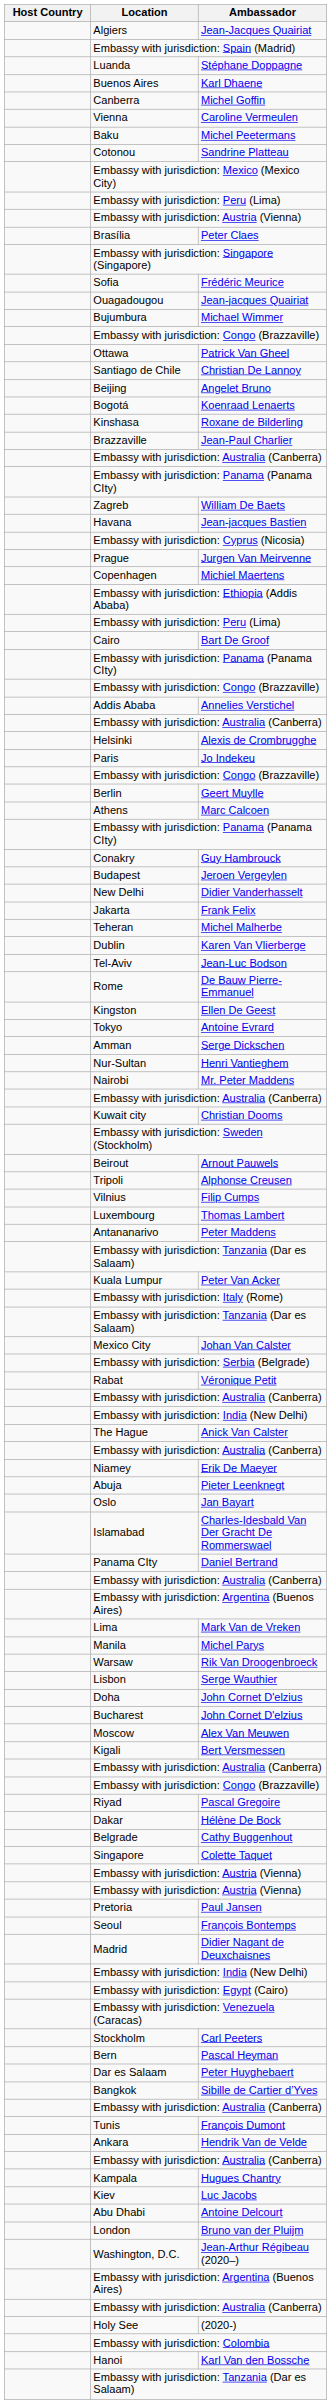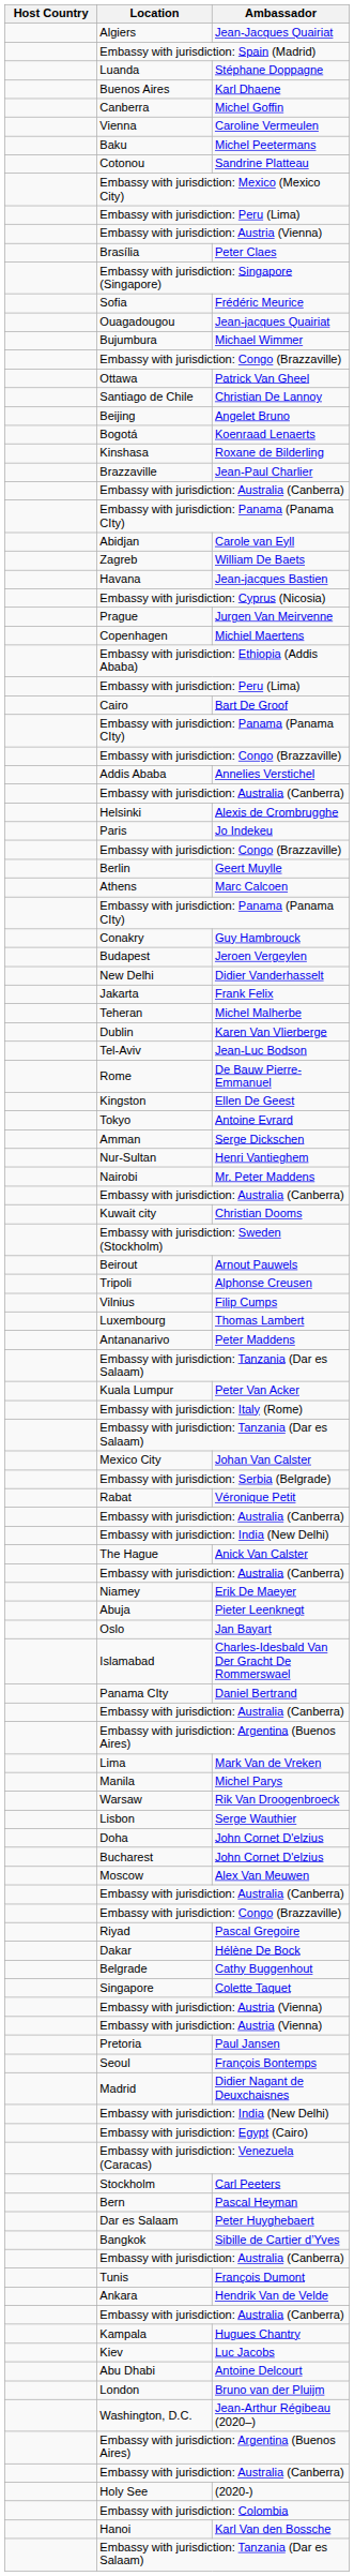 <table class="wikitable" width=75%>
 <tr>
 <th width="300">Host Country</th>
 <th width="300">Location</th>
 <th width="400">Ambassador</th>
 </tr>
 <tr>
 <td></td>
 <td>Algiers</td>
 <td><a href='#'>Jean-Jacques Quairiat</a></td>
 </tr>
 <tr>
 <td></td>
 <td colspan="2">Embassy with jurisdiction: <a href='#'>Spain</a> (Madrid)</td>
 </tr>
 <tr>
 <td></td>
 <td>Luanda</td>
 <td><a href='#'>Stéphane Doppagne</a></td>
 </tr>
 <tr>
 <td></td>
 <td>Buenos Aires</td>
 <td><a href='#'>Karl Dhaene</a></td>
 </tr>
 <tr>
 <td></td>
 <td>Canberra</td>
 <td><a href='#'>Michel Goffin</a></td>
 </tr>
 <tr>
 <td></td>
 <td>Vienna</td>
 <td><a href='#'>Caroline Vermeulen</a></td>
 </tr>
 <tr>
 <td></td>
 <td>Baku</td>
 <td><a href='#'>Michel Peetermans</a></td>
 </tr>
 <tr>
 <td></td>
 <td>Cotonou</td>
 <td><a href='#'>Sandrine Platteau</a></td>
 </tr>
 <tr>
 <td></td>
 <td colspan="2">Embassy with jurisdiction: <a href='#'>Mexico</a> (Mexico City)</td>
 </tr>
 <tr>
 <td></td>
 <td colspan="2">Embassy with jurisdiction: <a href='#'>Peru</a> (Lima)</td>
 </tr>
 <tr>
 <td></td>
 <td colspan="2">Embassy with jurisdiction: <a href='#'>Austria</a> (Vienna)</td>
 </tr>
 <tr>
 <td></td>
 <td>Brasília</td>
 <td><a href='#'>Peter Claes</a></td>
 </tr>
 <tr>
 <td></td>
 <td colspan="2">Embassy with jurisdiction: <a href='#'>Singapore</a> (Singapore)</td>
 </tr>
 <tr>
 <td></td>
 <td>Sofia</td>
 <td><a href='#'>Frédéric Meurice</a></td>
 </tr>
 <tr>
 <td></td>
 <td>Ouagadougou</td>
 <td><a href='#'>Jean-jacques Quairiat</a></td>
 </tr>
 <tr>
 <td></td>
 <td>Bujumbura</td>
 <td><a href='#'>Michael Wimmer</a></td>
 </tr>
 <tr>
 <td></td>
 <td colspan="2">Embassy with jurisdiction: <a href='#'>Congo</a> (Brazzaville)</td>
 </tr>
 <tr>
 <td></td>
 <td>Ottawa</td>
 <td><a href='#'>Patrick Van Gheel</a></td>
 </tr>
 <tr>
 <td></td>
 <td>Santiago de Chile</td>
 <td><a href='#'>Christian De Lannoy</a></td>
 </tr>
 <tr>
 <td></td>
 <td>Beijing</td>
 <td><a href='#'>Angelet Bruno</a></td>
 </tr>
 <tr>
 <td></td>
 <td>Bogotá</td>
 <td><a href='#'>Koenraad Lenaerts</a></td>
 </tr>
 <tr>
 <td></td>
 <td>Kinshasa</td>
 <td><a href='#'>Roxane de Bilderling</a></td>
 </tr>
 <tr>
 <td></td>
 <td>Brazzaville</td>
 <td><a href='#'>Jean-Paul Charlier</a></td>
 </tr>
 <tr>
 <td></td>
 <td colspan="2">Embassy with jurisdiction: <a href='#'>Australia</a> (Canberra)</td>
 </tr>
 <tr>
 <td></td>
 <td colspan="2">Embassy with jurisdiction: <a href='#'>Panama</a> (Panama CIty)</td>
+</tr>
+<tr>
+<td></td>
+<td>Abidjan</td>
+<td><a href='#'>Carole van Eyll</a></td>
 </tr>
 <tr>
 <td></td>
 <td>Zagreb</td>
 <td><a href='#'>William De Baets</a></td>
 </tr>
 <tr>
 <td></td>
 <td>Havana</td>
 <td><a href='#'>Jean-jacques Bastien</a></td>
 </tr>
 <tr>
 <td></td>
 <td colspan="2">Embassy with jurisdiction: <a href='#'>Cyprus</a> (Nicosia)</td>
 </tr>
 <tr>
 <td></td>
 <td>Prague</td>
 <td><a href='#'>Jurgen Van Meirvenne</a></td>
 </tr>
 <tr>
 <td></td>
 <td>Copenhagen</td>
 <td><a href='#'>Michiel Maertens</a></td>
 </tr>
 <tr>
 <td></td>
 <td colspan="2">Embassy with jurisdiction: <a href='#'>Ethiopia</a> (Addis Ababa)</td>
 </tr>
 <tr>
 <td></td>
 <td colspan="2">Embassy with jurisdiction: <a href='#'>Peru</a> (Lima)</td>
 </tr>
 <tr>
 <td></td>
 <td>Cairo</td>
 <td><a href='#'>Bart De Groof</a></td>
 </tr>
 <tr>
 <td></td>
 <td colspan="2">Embassy with jurisdiction: <a href='#'>Panama</a> (Panama CIty)</td>
 </tr>
 <tr>
 <td></td>
 <td colspan="2">Embassy with jurisdiction: <a href='#'>Congo</a> (Brazzaville)</td>
 </tr>
 <tr>
 <td></td>
 <td>Addis Ababa</td>
 <td><a href='#'>Annelies Verstichel</a></td>
 </tr>
 <tr>
 <td></td>
 <td colspan="2">Embassy with jurisdiction: <a href='#'>Australia</a> (Canberra)</td>
 </tr>
 <tr>
 <td></td>
 <td>Helsinki</td>
 <td><a href='#'>Alexis de Crombrugghe</a></td>
 </tr>
 <tr>
 <td></td>
 <td>Paris</td>
 <td><a href='#'>Jo Indekeu</a></td>
 </tr>
 <tr>
 <td></td>
 <td colspan="2">Embassy with jurisdiction: <a href='#'>Congo</a> (Brazzaville)</td>
 </tr>
 <tr>
 <td></td>
 <td>Berlin</td>
 <td><a href='#'>Geert Muylle</a></td>
 </tr>
 <tr>
 <td></td>
 <td>Athens</td>
 <td><a href='#'>Marc Calcoen</a></td>
 </tr>
 <tr>
 <td></td>
 <td colspan="2">Embassy with jurisdiction: <a href='#'>Panama</a> (Panama CIty)</td>
 </tr>
 <tr>
 <td></td>
 <td>Conakry</td>
 <td><a href='#'>Guy Hambrouck</a></td>
 </tr>
 <tr>
 <td></td>
 <td>Budapest</td>
 <td><a href='#'>Jeroen Vergeylen</a></td>
 </tr>
 <tr>
 <td></td>
 <td>New Delhi</td>
 <td><a href='#'>Didier Vanderhasselt</a></td>
 </tr>
 <tr>
 <td></td>
 <td>Jakarta</td>
 <td><a href='#'>Frank Felix</a></td>
 </tr>
 <tr>
 <td></td>
 <td>Teheran</td>
 <td><a href='#'>Michel Malherbe</a></td>
 </tr>
 <tr>
 <td></td>
 <td>Dublin</td>
 <td><a href='#'>Karen Van Vlierberge</a></td>
 </tr>
 <tr>
 <td></td>
 <td>Tel-Aviv</td>
 <td><a href='#'>Jean-Luc Bodson</a></td>
 </tr>
 <tr>
 <td></td>
 <td>Rome</td>
 <td><a href='#'>De Bauw Pierre-Emmanuel</a></td>
 </tr>
 <tr>
 <td></td>
 <td>Kingston</td>
 <td><a href='#'>Ellen De Geest</a></td>
 </tr>
 <tr>
 <td></td>
 <td>Tokyo</td>
 <td><a href='#'>Antoine Evrard</a></td>
 </tr>
 <tr>
 <td></td>
 <td>Amman</td>
 <td><a href='#'>Serge Dickschen</a></td>
 </tr>
 <tr>
 <td></td>
 <td>Nur-Sultan</td>
 <td><a href='#'>Henri Vantieghem</a></td>
 </tr>
 <tr>
 <td></td>
 <td>Nairobi</td>
 <td><a href='#'>Mr. Peter Maddens</a></td>
 </tr>
 <tr>
 <td></td>
 <td colspan="2">Embassy with jurisdiction: <a href='#'>Australia</a> (Canberra)</td>
 </tr>
 <tr>
 <td></td>
 <td>Kuwait city</td>
 <td><a href='#'>Christian Dooms</a></td>
 </tr>
 <tr>
 <td></td>
 <td colspan="2">Embassy with jurisdiction: <a href='#'>Sweden</a> (Stockholm)</td>
 </tr>
 <tr>
 <td></td>
 <td>Beirout</td>
 <td><a href='#'>Arnout Pauwels</a></td>
 </tr>
 <tr>
 <td></td>
 <td>Tripoli</td>
 <td><a href='#'>Alphonse Creusen</a></td>
 </tr>
 <tr>
 <td></td>
 <td>Vilnius</td>
 <td><a href='#'>Filip Cumps</a></td>
 </tr>
 <tr>
 <td></td>
 <td>Luxembourg</td>
 <td><a href='#'>Thomas Lambert</a></td>
 </tr>
 <tr>
 <td></td>
 <td>Antananarivo</td>
 <td><a href='#'>Peter Maddens</a></td>
 </tr>
 <tr>
 <td></td>
 <td colspan="2">Embassy with jurisdiction: <a href='#'>Tanzania</a> (Dar es Salaam)</td>
 </tr>
 <tr>
 <td></td>
 <td>Kuala Lumpur</td>
 <td><a href='#'>Peter Van Acker</a></td>
 </tr>
 <tr>
 <td></td>
 <td colspan="2">Embassy with jurisdiction: <a href='#'>Italy</a> (Rome)</td>
 </tr>
 <tr>
 <td></td>
 <td colspan="2">Embassy with jurisdiction: <a href='#'>Tanzania</a> (Dar es Salaam)</td>
 </tr>
 <tr>
 <td></td>
 <td>Mexico City</td>
 <td><a href='#'>Johan Van Calster</a></td>
 </tr>
 <tr>
 <td></td>
 <td colspan="2">Embassy with jurisdiction: <a href='#'>Serbia</a> (Belgrade)</td>
 </tr>
 <tr>
 <td></td>
 <td>Rabat</td>
 <td><a href='#'>Véronique Petit</a></td>
 </tr>
 <tr>
 <td></td>
 <td colspan="2">Embassy with jurisdiction: <a href='#'>Australia</a> (Canberra)</td>
 </tr>
 <tr>
 <td></td>
 <td colspan="2">Embassy with jurisdiction: <a href='#'>India</a> (New Delhi)</td>
 </tr>
 <tr>
 <td></td>
 <td>The Hague</td>
 <td><a href='#'>Anick Van Calster</a></td>
 </tr>
 <tr>
 <td></td>
 <td colspan="2">Embassy with jurisdiction: <a href='#'>Australia</a> (Canberra)</td>
 </tr>
 <tr>
 <td></td>
 <td>Niamey</td>
 <td><a href='#'>Erik De Maeyer</a></td>
 </tr>
 <tr>
 <td></td>
 <td>Abuja</td>
 <td><a href='#'>Pieter Leenknegt</a></td>
 </tr>
 <tr>
 <td></td>
 <td>Oslo</td>
 <td><a href='#'>Jan Bayart</a></td>
 </tr>
 <tr>
 <td></td>
 <td>Islamabad</td>
 <td><a href='#'>Charles-Idesbald Van Der Gracht De Rommerswael</a></td>
 </tr>
 <tr>
 <td></td>
 <td>Panama CIty</td>
 <td><a href='#'>Daniel Bertrand</a></td>
 </tr>
 <tr>
 <td></td>
 <td colspan="2">Embassy with jurisdiction: <a href='#'>Australia</a> (Canberra)</td>
 </tr>
 <tr>
 <td></td>
 <td colspan="2">Embassy with jurisdiction: <a href='#'>Argentina</a> (Buenos Aires)</td>
 </tr>
 <tr>
 <td></td>
 <td>Lima</td>
 <td><a href='#'>Mark Van de Vreken</a></td>
 </tr>
 <tr>
 <td></td>
 <td>Manila</td>
 <td><a href='#'>Michel Parys</a></td>
 </tr>
 <tr>
 <td></td>
 <td>Warsaw</td>
 <td><a href='#'>Rik Van Droogenbroeck</a></td>
 </tr>
 <tr>
 <td></td>
 <td>Lisbon</td>
 <td><a href='#'>Serge Wauthier</a></td>
 </tr>
 <tr>
 <td></td>
 <td>Doha</td>
 <td><a href='#'>John Cornet D'elzius</a></td>
 </tr>
 <tr>
 <td></td>
 <td>Bucharest</td>
 <td><a href='#'>John Cornet D'elzius</a></td>
 </tr>
 <tr>
 <td></td>
 <td>Moscow</td>
 <td><a href='#'>Alex Van Meuwen</a></td>
 </tr>
 <tr>
 <td></td>
-<td>Kigali</td>
-<td><a href='#'>Bert Versmessen</a></td>
-</tr>
-<tr>
-<td></td>
 <td colspan="2">Embassy with jurisdiction: <a href='#'>Australia</a> (Canberra)</td>
 </tr>
 <tr>
 <td></td>
 <td colspan="2">Embassy with jurisdiction: <a href='#'>Congo</a> (Brazzaville)</td>
 </tr>
 <tr>
 <td></td>
 <td>Riyad</td>
 <td><a href='#'>Pascal Gregoire</a></td>
 </tr>
 <tr>
 <td></td>
 <td>Dakar</td>
 <td><a href='#'>Hélène De Bock</a></td>
 </tr>
 <tr>
 <td></td>
 <td>Belgrade</td>
 <td><a href='#'>Cathy Buggenhout</a></td>
 </tr>
 <tr>
 <td></td>
 <td>Singapore</td>
 <td><a href='#'>Colette Taquet</a></td>
 </tr>
 <tr>
 <td></td>
 <td colspan="2">Embassy with jurisdiction: <a href='#'>Austria</a> (Vienna)</td>
 </tr>
 <tr>
 <td></td>
 <td colspan="2">Embassy with jurisdiction: <a href='#'>Austria</a> (Vienna)</td>
 </tr>
 <tr>
 <td></td>
 <td>Pretoria</td>
 <td><a href='#'>Paul Jansen</a></td>
 </tr>
 <tr>
 <td></td>
 <td>Seoul</td>
 <td><a href='#'>François Bontemps</a></td>
 </tr>
 <tr>
 <td></td>
 <td>Madrid</td>
 <td><a href='#'>Didier Nagant de Deuxchaisnes</a></td>
 </tr>
 <tr>
 <td></td>
 <td colspan="2">Embassy with jurisdiction: <a href='#'>India</a> (New Delhi)</td>
 </tr>
 <tr>
 <td></td>
 <td colspan="2">Embassy with jurisdiction: <a href='#'>Egypt</a> (Cairo)</td>
 </tr>
 <tr>
 <td></td>
 <td colspan="2">Embassy with jurisdiction: <a href='#'>Venezuela</a> (Caracas)</td>
 </tr>
 <tr>
 <td></td>
 <td>Stockholm</td>
 <td><a href='#'>Carl Peeters</a></td>
 </tr>
 <tr>
 <td></td>
 <td>Bern</td>
 <td><a href='#'>Pascal Heyman</a></td>
 </tr>
 <tr>
 <td></td>
 <td>Dar es Salaam</td>
 <td><a href='#'>Peter Huyghebaert</a></td>
 </tr>
 <tr>
 <td></td>
 <td>Bangkok</td>
 <td><a href='#'>Sibille de Cartier d’Yves</a></td>
 </tr>
 <tr>
 <td></td>
 <td colspan="2">Embassy with jurisdiction: <a href='#'>Australia</a> (Canberra)</td>
 </tr>
 <tr>
 <td></td>
 <td>Tunis</td>
 <td><a href='#'>François Dumont</a></td>
 </tr>
 <tr>
 <td></td>
 <td>Ankara</td>
 <td><a href='#'>Hendrik Van de Velde</a></td>
 </tr>
 <tr>
 <td></td>
 <td colspan="2">Embassy with jurisdiction: <a href='#'>Australia</a> (Canberra)</td>
 </tr>
 <tr>
 <td></td>
 <td>Kampala</td>
 <td><a href='#'>Hugues Chantry</a></td>
 </tr>
 <tr>
 <td></td>
 <td>Kiev</td>
 <td><a href='#'>Luc Jacobs</a></td>
 </tr>
 <tr>
 <td></td>
 <td>Abu Dhabi</td>
 <td><a href='#'>Antoine Delcourt</a></td>
 </tr>
 <tr>
 <td></td>
 <td>London</td>
 <td><a href='#'>Bruno van der Pluijm</a></td>
 </tr>
 <tr>
 <td></td>
 <td>Washington, D.C.</td>
 <td><a href='#'>Jean-Arthur Régibeau</a> (2020–)</td>
 </tr>
 <tr>
 <td></td>
 <td colspan="2">Embassy with jurisdiction: <a href='#'>Argentina</a> (Buenos Aires)</td>
 </tr>
 <tr>
 <td></td>
 <td colspan="2">Embassy with jurisdiction: <a href='#'>Australia</a> (Canberra)</td>
 </tr>
 <tr>
 <td></td>
 <td>Holy See</td>
 <td> (2020-)</td>
 </tr>
 <tr>
 <td></td>
 <td colspan="2">Embassy with jurisdiction: <a href='#'>Colombia</a></td>
 </tr>
 <tr>
 <td></td>
 <td>Hanoi</td>
 <td><a href='#'>Karl Van den Bossche</a></td>
 </tr>
 <tr>
 <td></td>
 <td colspan="2">Embassy with jurisdiction: <a href='#'>Tanzania</a> (Dar es Salaam)</td>
 </tr>
 </table>
